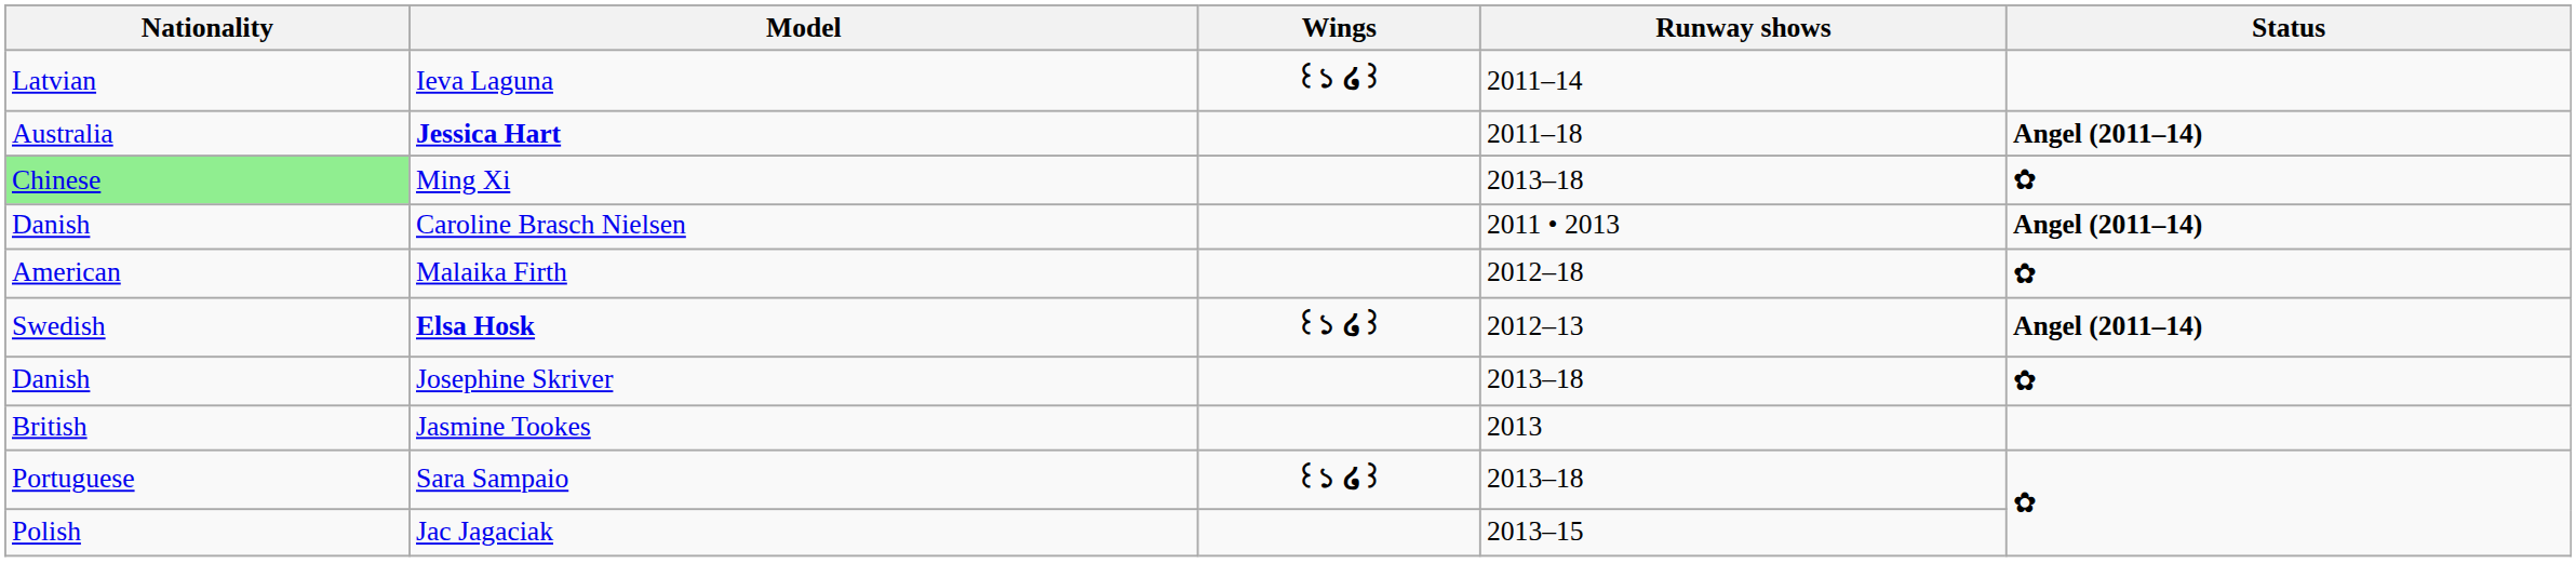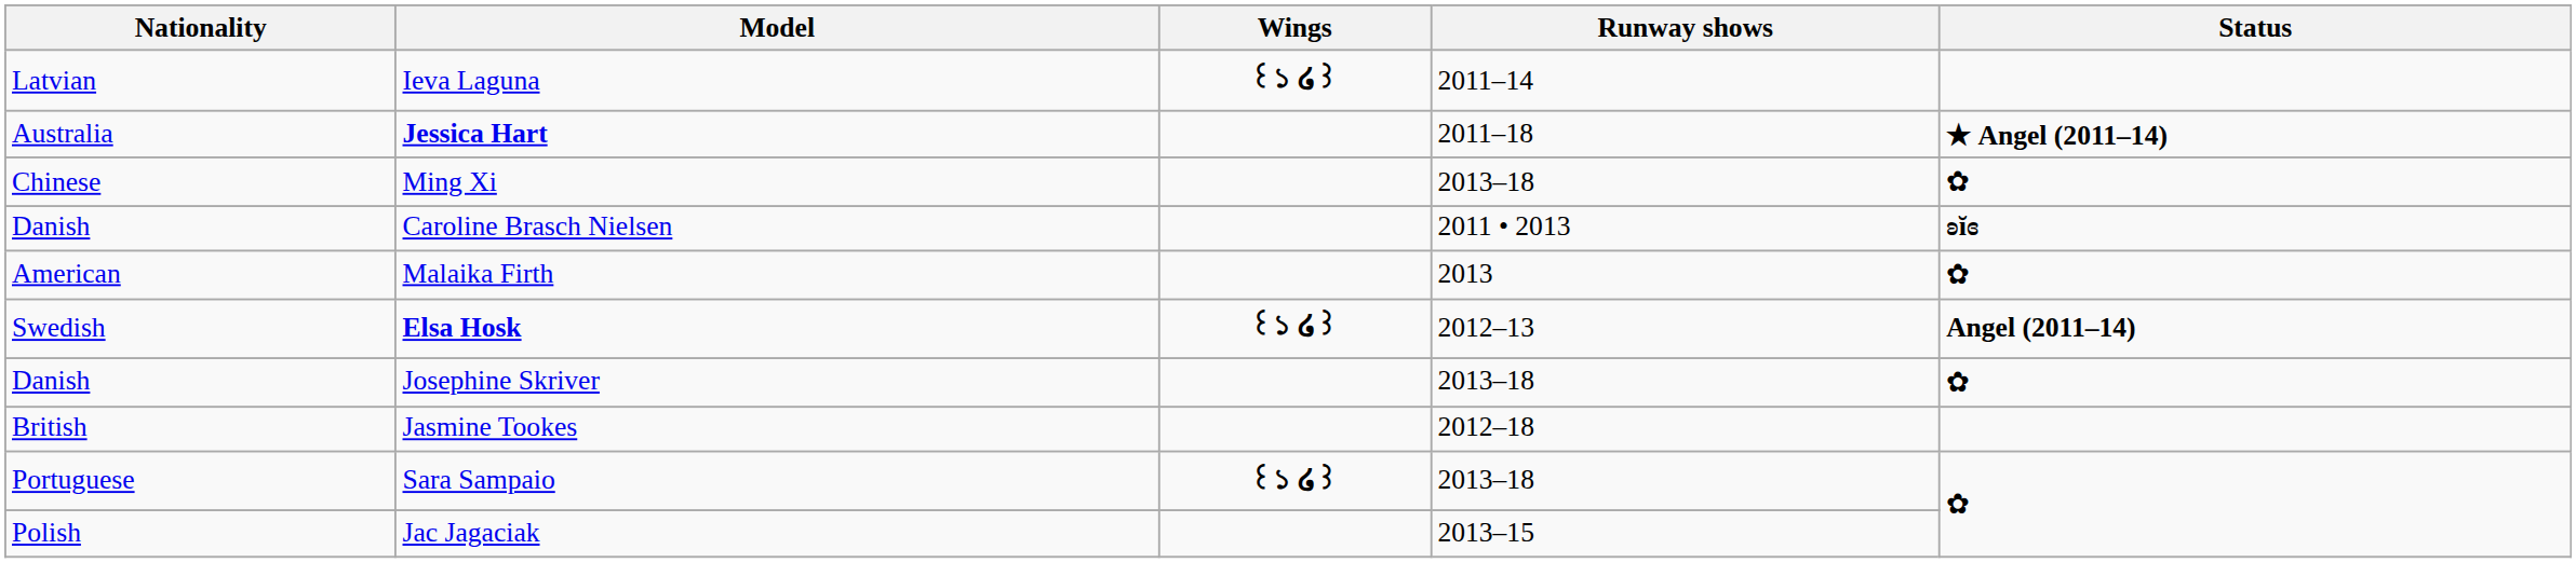 <table class="sortable wikitable"  style="font-size:85%; width:100%;">
 <tr>
 <th style="text-align:center;">Nationality</th>
 <th style="text-align:center;">Model</th>
 <th style="text-align:center;">Wings</th>
 <th style="text-align:center;">Runway shows</th>
 <th style="text-align:center;">Status</th>
 </tr>
 <tr>
 <td> <a href='#'>Latvian</a></td>
 <td><a href='#'>Ieva Laguna</a></td>
 <td align="center"><strong>꒰১ ໒꒱</strong></td>
 <td>2011–14</td>
 <td></td>
 </tr>
 <tr>
 <td> <a href='#'>Australia</a></td>
 <td><a href='#'><strong>Jessica Hart</strong></a></td>
 <td></td>
 <td>2011–18</td>
-<td><strong> Angel (2011–14)</strong></td>
+<td><strong>★  Angel (2011–14)</strong></td>
 </tr>
 <tr>
-<td style="background: lightgreen;"> <a href='#'>Chinese</a></td>
+<td> <a href='#'>Chinese</a></td>
 <td><a href='#'>Ming Xi</a></td>
 <td></td>
 <td>2013–18</td>
 <td>✿</td>
 </tr>
 <tr>
 <td> <a href='#'>Danish</a></td>
 <td><a href='#'>Caroline Brasch Nielsen</a></td>
 <td></td>
 <td>2011 • 2013</td>
-<td><strong> Angel (2011–14)</strong></td>
+<td><strong>ʚĭɞ</strong></td>
 </tr>
 <tr>
 <td> <a href='#'>American</a></td>
 <td><a href='#'>Malaika Firth</a></td>
 <td></td>
-<td>2012–18</td>
+<td>2013</td>
 <td>✿</td>
 </tr>
 <tr>
 <td> <a href='#'>Swedish</a></td>
 <td><strong><a href='#'>Elsa Hosk</a></strong></td>
 <td align="center"><strong>꒰১ ໒꒱</strong></td>
 <td>2012–13</td>
 <td><strong> Angel (2011–14)</strong></td>
 </tr>
 <tr>
 <td> <a href='#'>Danish</a></td>
 <td><a href='#'>Josephine Skriver</a></td>
 <td></td>
 <td>2013–18</td>
 <td>✿</td>
 </tr>
 <tr>
 <td> <a href='#'>British</a></td>
 <td><a href='#'>Jasmine Tookes</a></td>
 <td></td>
-<td>2013</td>
+<td>2012–18</td>
 <td></td>
 </tr>
 <tr>
 <td> <a href='#'>Portuguese</a></td>
 <td><a href='#'>Sara Sampaio</a></td>
 <td align="center"><strong>꒰১ ໒꒱</strong></td>
 <td>2013–18</td>
 <td rowspan="2">✿</td>
 </tr>
 <tr>
 <td> <a href='#'>Polish</a></td>
 <td><a href='#'>Jac Jagaciak</a></td>
 <td></td>
 <td>2013–15</td>
 </tr>
 </table>
